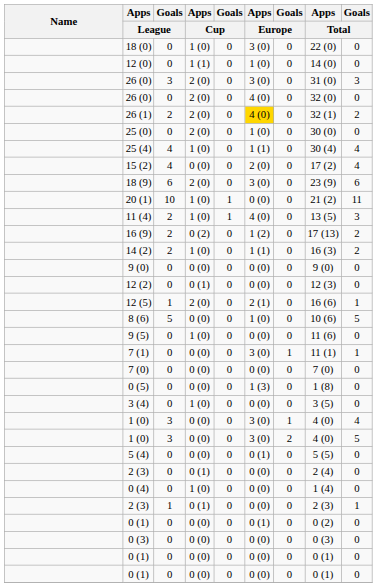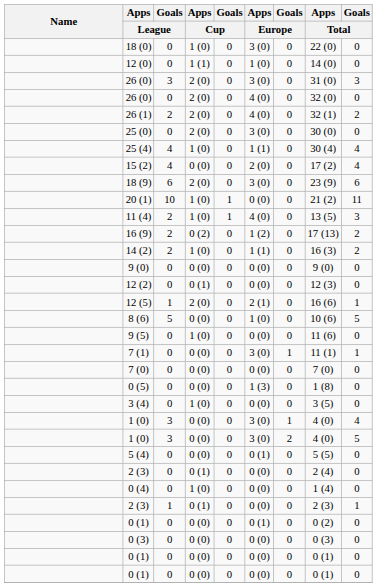 <table class="wikitable sortable" style="text-align:center">
 <tr>
 <th rowspan="2" width="170">Name</th>
 <th>Apps</th>
 <th>Goals</th>
 <th>Apps</th>
 <th>Goals</th>
 <th>Apps</th>
 <th>Goals</th>
 <th>Apps</th>
 <th>Goals</th>
 </tr>
 <tr class="unsortable">
 <th colspan="2" width="55">League</th>
 <th colspan="2" width="55">Cup</th>
 <th colspan="2" width="55">Europe</th>
 <th colspan="2" width="55">Total</th>
 </tr>
 <tr>
 <td align="left"> </td>
 <td>18 (0)</td>
 <td>0</td>
 <td>1 (0)</td>
 <td>0</td>
 <td>3 (0)</td>
 <td>0</td>
 <td>22 (0)</td>
 <td>0</td>
 </tr>
 <tr>
 <td align="left"> </td>
 <td>12 (0)</td>
 <td>0</td>
 <td>1 (1)</td>
 <td>0</td>
 <td>1 (0)</td>
 <td>0</td>
 <td>14 (0)</td>
 <td>0</td>
 </tr>
 <tr>
 <td align="left"> </td>
 <td>26 (0)</td>
 <td>3</td>
 <td>2 (0)</td>
 <td>0</td>
 <td>3 (0)</td>
 <td>0</td>
 <td>31 (0)</td>
 <td>3</td>
 </tr>
 <tr>
 <td align="left"> </td>
 <td>26 (0)</td>
 <td>0</td>
 <td>2 (0)</td>
 <td>0</td>
 <td>4 (0)</td>
 <td>0</td>
 <td>32 (0)</td>
 <td>0</td>
 </tr>
 <tr>
 <td align="left"> </td>
 <td>26 (1)</td>
 <td>2</td>
 <td>2 (0)</td>
 <td>0</td>
-<td style="background: gold;">4 (0)</td>
+<td>4 (0)</td>
 <td>0</td>
 <td>32 (1)</td>
 <td>2</td>
 </tr>
 <tr>
 <td align="left"> </td>
 <td>25 (0)</td>
 <td>0</td>
 <td>2 (0)</td>
 <td>0</td>
-<td>1 (0)</td>
+<td>3 (0)</td>
 <td>0</td>
 <td>30 (0)</td>
 <td>0</td>
 </tr>
 <tr>
 <td align="left"> </td>
 <td>25 (4)</td>
 <td>4</td>
 <td>1 (0)</td>
 <td>0</td>
 <td>1 (1)</td>
 <td>0</td>
 <td>30 (4)</td>
 <td>4</td>
 </tr>
 <tr>
 <td align="left"> </td>
 <td>15 (2)</td>
 <td>4</td>
 <td>0 (0)</td>
 <td>0</td>
 <td>2 (0)</td>
 <td>0</td>
 <td>17 (2)</td>
 <td>4</td>
 </tr>
 <tr>
 <td align="left"> </td>
 <td>18 (9)</td>
 <td>6</td>
 <td>2 (0)</td>
 <td>0</td>
 <td>3 (0)</td>
 <td>0</td>
 <td>23 (9)</td>
 <td>6</td>
 </tr>
 <tr>
 <td align="left"> </td>
 <td>20 (1)</td>
 <td>10</td>
 <td>1 (0)</td>
 <td>1</td>
 <td>0 (0)</td>
 <td>0</td>
 <td>21 (2)</td>
 <td>11</td>
 </tr>
 <tr>
 <td align="left"> </td>
 <td>11 (4)</td>
 <td>2</td>
 <td>1 (0)</td>
 <td>1</td>
 <td>4 (0)</td>
 <td>0</td>
 <td>13 (5)</td>
 <td>3</td>
 </tr>
 <tr>
 <td align="left"> </td>
 <td>16 (9)</td>
 <td>2</td>
 <td>0 (2)</td>
 <td>0</td>
 <td>1 (2)</td>
 <td>0</td>
 <td>17 (13)</td>
 <td>2</td>
 </tr>
 <tr>
 <td align="left"> </td>
 <td>14 (2)</td>
 <td>2</td>
 <td>1 (0)</td>
 <td>0</td>
 <td>1 (1)</td>
 <td>0</td>
 <td>16 (3)</td>
 <td>2</td>
 </tr>
 <tr>
 <td align="left"> </td>
 <td>9 (0)</td>
 <td>0</td>
 <td>0 (0)</td>
 <td>0</td>
 <td>0 (0)</td>
 <td>0</td>
 <td>9 (0)</td>
 <td>0</td>
 </tr>
 <tr>
 <td align="left"> </td>
 <td>12 (2)</td>
 <td>0</td>
 <td>0 (1)</td>
 <td>0</td>
 <td>0 (0)</td>
 <td>0</td>
 <td>12 (3)</td>
 <td>0</td>
 </tr>
 <tr>
 <td align="left"> </td>
 <td>12 (5)</td>
 <td>1</td>
 <td>2 (0)</td>
 <td>0</td>
 <td>2 (1)</td>
 <td>0</td>
 <td>16 (6)</td>
 <td>1</td>
 </tr>
 <tr>
 <td align="left"> </td>
 <td>8 (6)</td>
 <td>5</td>
 <td>0 (0)</td>
 <td>0</td>
 <td>1 (0)</td>
 <td>0</td>
 <td>10 (6)</td>
 <td>5</td>
 </tr>
 <tr>
 <td align="left"> </td>
 <td>9 (5)</td>
 <td>0</td>
 <td>1 (0)</td>
 <td>0</td>
 <td>0 (0)</td>
 <td>0</td>
 <td>11 (6)</td>
 <td>0</td>
 </tr>
 <tr>
 <td align="left"> </td>
 <td>7 (1)</td>
 <td>0</td>
 <td>0 (0)</td>
 <td>0</td>
 <td>3 (0)</td>
 <td>1</td>
 <td>11 (1)</td>
 <td>1</td>
 </tr>
 <tr>
 <td align="left"> </td>
 <td>7 (0)</td>
 <td>0</td>
 <td>0 (0)</td>
 <td>0</td>
 <td>0 (0)</td>
 <td>0</td>
 <td>7 (0)</td>
 <td>0</td>
 </tr>
 <tr>
 <td align="left"> </td>
 <td>0 (5)</td>
 <td>0</td>
 <td>0 (0)</td>
 <td>0</td>
 <td>1 (3)</td>
 <td>0</td>
 <td>1 (8)</td>
 <td>0</td>
 </tr>
 <tr>
 <td align="left"> </td>
 <td>3 (4)</td>
 <td>0</td>
 <td>1 (0)</td>
 <td>0</td>
 <td>0 (0)</td>
 <td>0</td>
 <td>3 (5)</td>
 <td>0</td>
 </tr>
 <tr>
 <td align="left"> </td>
 <td>1 (0)</td>
 <td>3</td>
 <td>0 (0)</td>
 <td>0</td>
 <td>3 (0)</td>
 <td>1</td>
 <td>4 (0)</td>
 <td>4</td>
 </tr>
 <tr>
 <td align="left"> </td>
 <td>1 (0)</td>
 <td>3</td>
 <td>0 (0)</td>
 <td>0</td>
 <td>3 (0)</td>
 <td>2</td>
 <td>4 (0)</td>
 <td>5</td>
 </tr>
 <tr>
 <td align="left"> </td>
 <td>5 (4)</td>
 <td>0</td>
 <td>0 (0)</td>
 <td>0</td>
 <td>0 (1)</td>
 <td>0</td>
 <td>5 (5)</td>
 <td>0</td>
 </tr>
 <tr>
 <td align="left"> </td>
 <td>2 (3)</td>
 <td>0</td>
 <td>0 (1)</td>
 <td>0</td>
 <td>0 (0)</td>
 <td>0</td>
 <td>2 (4)</td>
 <td>0</td>
 </tr>
 <tr>
 <td align="left"> </td>
 <td>0 (4)</td>
 <td>0</td>
 <td>1 (0)</td>
 <td>0</td>
 <td>0 (0)</td>
 <td>0</td>
 <td>1 (4)</td>
 <td>0</td>
 </tr>
 <tr>
 <td align="left"> </td>
 <td>2 (3)</td>
 <td>1</td>
 <td>0 (1)</td>
 <td>0</td>
 <td>0 (0)</td>
 <td>0</td>
 <td>2 (3)</td>
 <td>1</td>
 </tr>
 <tr>
 <td align="left"> </td>
 <td>0 (1)</td>
 <td>0</td>
 <td>0 (0)</td>
 <td>0</td>
 <td>0 (1)</td>
 <td>0</td>
 <td>0 (2)</td>
 <td>0</td>
 </tr>
 <tr>
 <td align="left"> </td>
 <td>0 (3)</td>
 <td>0</td>
 <td>0 (0)</td>
 <td>0</td>
 <td>0 (0)</td>
 <td>0</td>
 <td>0 (3)</td>
 <td>0</td>
 </tr>
 <tr>
 <td align="left"> </td>
 <td>0 (1)</td>
 <td>0</td>
 <td>0 (0)</td>
 <td>0</td>
 <td>0 (0)</td>
 <td>0</td>
 <td>0 (1)</td>
 <td>0</td>
 </tr>
 <tr>
 <td align="left"> </td>
 <td>0 (1)</td>
 <td>0</td>
 <td>0 (0)</td>
 <td>0</td>
 <td>0 (0)</td>
 <td>0</td>
 <td>0 (1)</td>
 <td>0</td>
 </tr>
 <tr>
 </tr>
 </table>
